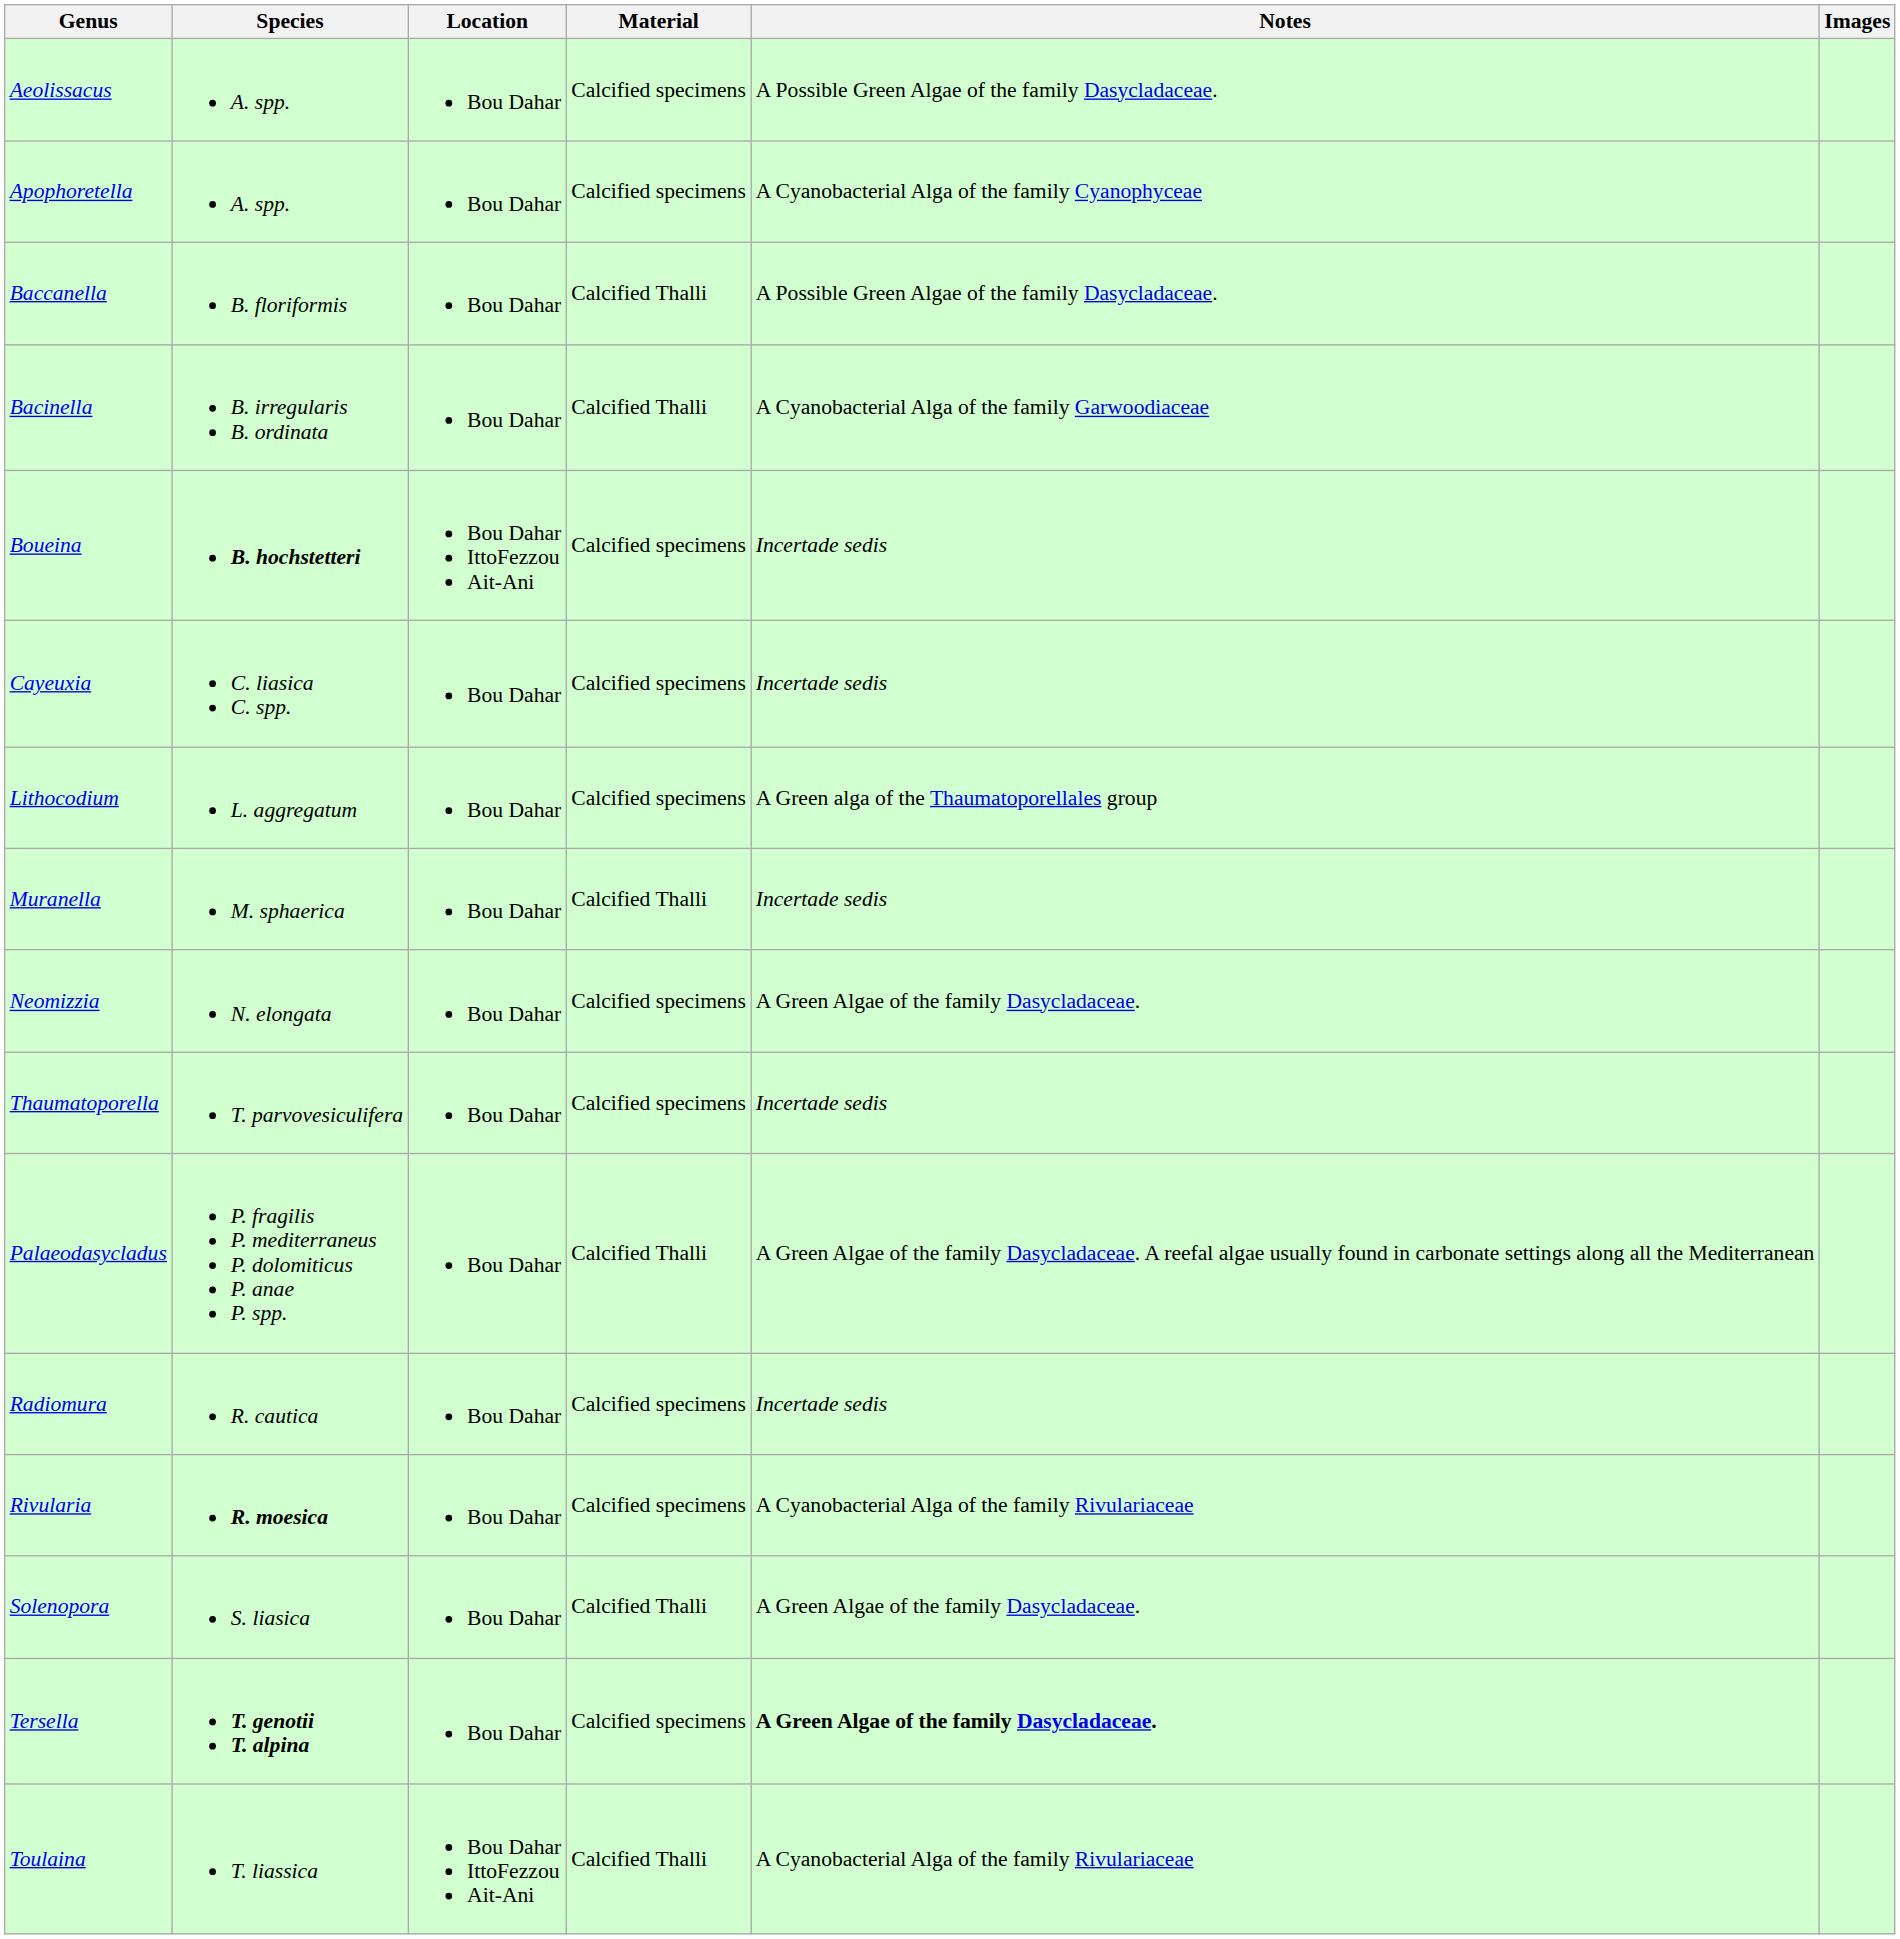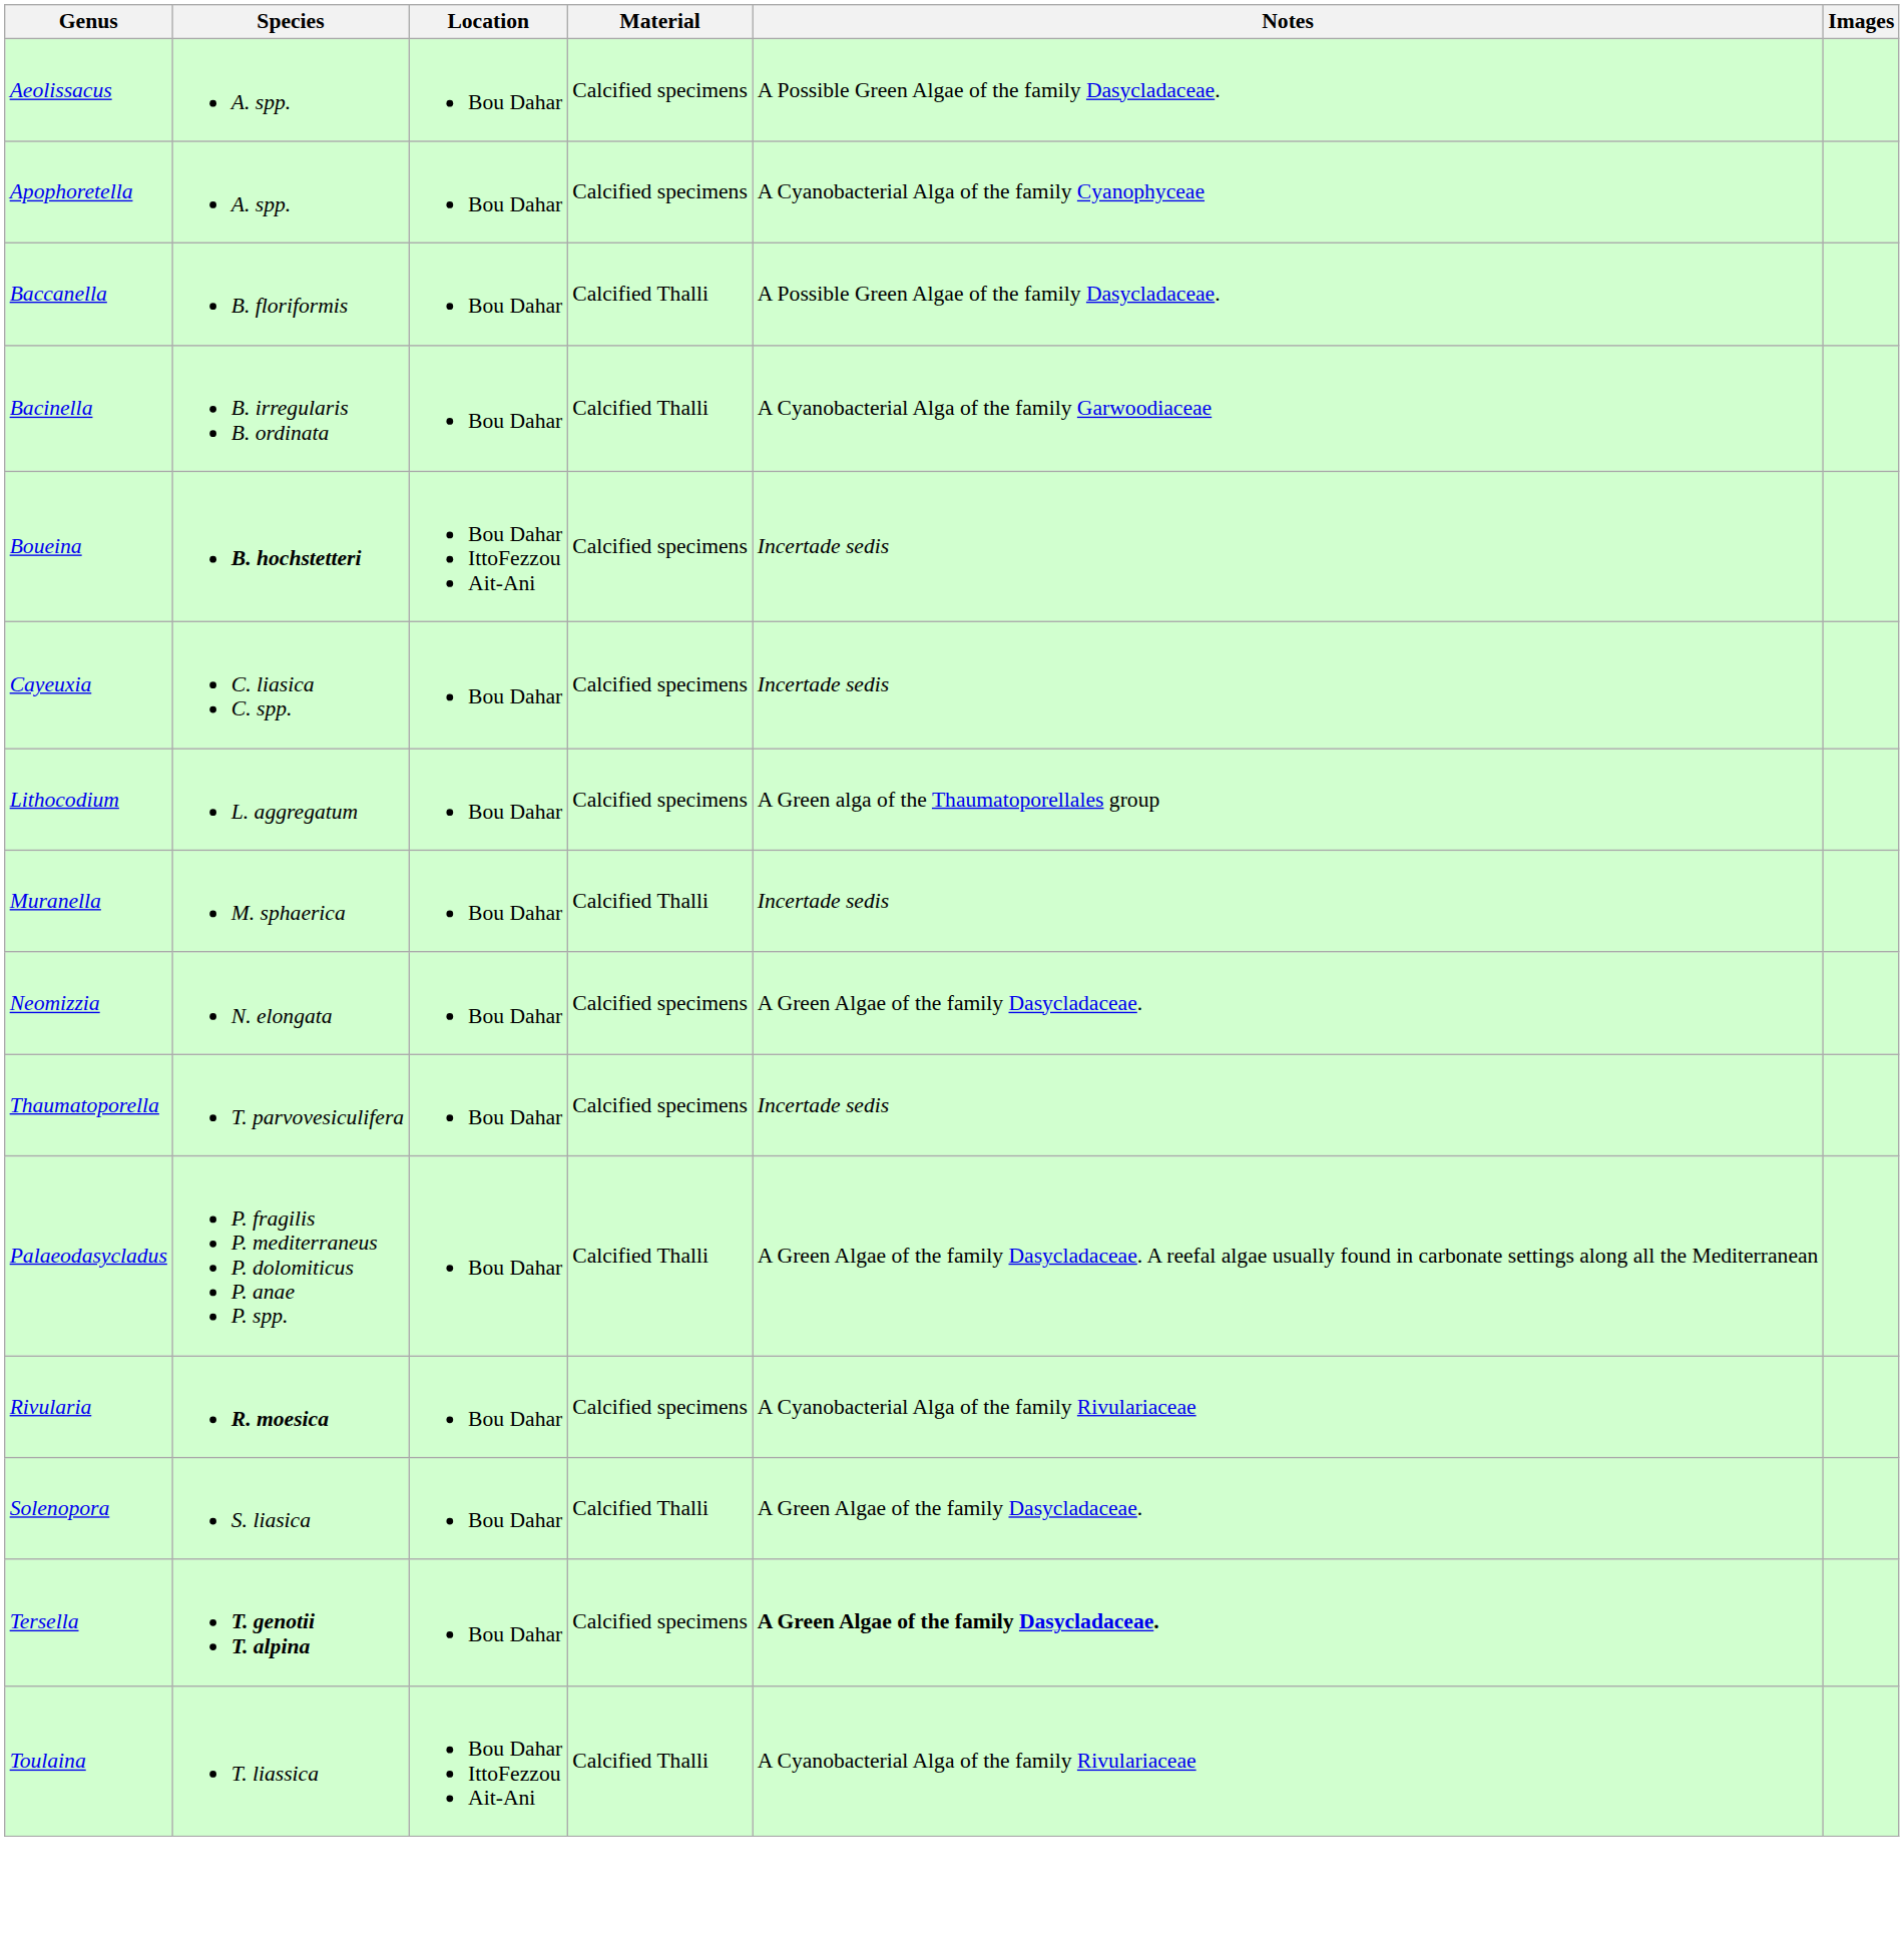 <table class="wikitable sortable">
 <tr>
 <th>Genus</th>
 <th>Species</th>
 <th>Location</th>
 <th>Material</th>
 <th>Notes</th>
 <th>Images</th>
 </tr>
 <tr>
 <td style="background:#D1FFCF;"><em><a href='#'>Aeolissacus</a></em></td>
 <td style="background:#D1FFCF;"><br><ul><li><em>A. spp.</em></li></ul></td>
 <td style="background:#D1FFCF;"><br><ul><li>Bou Dahar</li></ul></td>
 <td style="background:#D1FFCF;">Calcified specimens</td>
 <td style="background:#D1FFCF;">A Possible Green Algae of the family <a href='#'>Dasycladaceae</a>.</td>
 <td style="background:#D1FFCF;"></td>
 </tr>
 <tr>
 <td style="background:#D1FFCF;"><em><a href='#'>Apophoretella</a></em></td>
 <td style="background:#D1FFCF;"><br><ul><li><em>A. spp.</em></li></ul></td>
 <td style="background:#D1FFCF;"><br><ul><li>Bou Dahar</li></ul></td>
 <td style="background:#D1FFCF;">Calcified specimens</td>
 <td style="background:#D1FFCF;">A Cyanobacterial Alga of the family <a href='#'>Cyanophyceae</a></td>
 <td style="background:#D1FFCF;"></td>
 </tr>
 <tr>
 <td style="background:#D1FFCF;"><em><a href='#'>Baccanella</a></em></td>
 <td style="background:#D1FFCF;"><br><ul><li><em>B. floriformis</em></li></ul></td>
 <td style="background:#D1FFCF;"><br><ul><li>Bou Dahar</li></ul></td>
 <td style="background:#D1FFCF;">Calcified Thalli</td>
 <td style="background:#D1FFCF;">A Possible Green Algae of the family <a href='#'>Dasycladaceae</a>.</td>
 <td style="background:#D1FFCF;"></td>
 </tr>
 <tr>
 <td style="background:#D1FFCF;"><em><a href='#'>Bacinella</a></em></td>
 <td style="background:#D1FFCF;"><br><ul><li><em>B. irregularis</em></li><li><em>B. ordinata</em></li></ul></td>
 <td style="background:#D1FFCF;"><br><ul><li>Bou Dahar</li></ul></td>
 <td style="background:#D1FFCF;">Calcified Thalli</td>
 <td style="background:#D1FFCF;">A Cyanobacterial Alga of the family <a href='#'>Garwoodiaceae</a></td>
 <td style="background:#D1FFCF;"></td>
 </tr>
 <tr>
 <td style="background:#D1FFCF;"><em><a href='#'>Boueina</a></em></td>
 <td style="background:#D1FFCF;"><strong><br><ul><li><em>B. hochstetteri</em></li></ul></strong></td>
 <td style="background:#D1FFCF;"><br><ul><li>Bou Dahar</li><li>IttoFezzou</li><li>Ait-Ani</li></ul></td>
 <td style="background:#D1FFCF;">Calcified specimens</td>
 <td style="background:#D1FFCF;"><em>Incertade sedis</em></td>
 <td style="background:#D1FFCF;"></td>
 </tr>
 <tr>
 <td style="background:#D1FFCF;"><em><a href='#'>Cayeuxia</a></em></td>
 <td style="background:#D1FFCF;"><br><ul><li><em>C. liasica</em></li><li><em>C. spp.</em></li></ul></td>
 <td style="background:#D1FFCF;"><br><ul><li>Bou Dahar</li></ul></td>
 <td style="background:#D1FFCF;">Calcified specimens</td>
 <td style="background:#D1FFCF;"><em>Incertade sedis</em></td>
 <td style="background:#D1FFCF;"></td>
 </tr>
 <tr>
 <td style="background:#D1FFCF;"><em><a href='#'>Lithocodium</a></em></td>
 <td style="background:#D1FFCF;"><br><ul><li><em>L. aggregatum</em></li></ul></td>
 <td style="background:#D1FFCF;"><br><ul><li>Bou Dahar</li></ul></td>
 <td style="background:#D1FFCF;">Calcified specimens</td>
 <td style="background:#D1FFCF;">A Green alga of the <a href='#'>Thaumatoporellales</a> group  </td>
 <td style="background:#D1FFCF;"></td>
 </tr>
 <tr>
 <td style="background:#D1FFCF;"><em><a href='#'>Muranella</a></em></td>
 <td style="background:#D1FFCF;"><br><ul><li><em>M. sphaerica </em></li></ul></td>
 <td style="background:#D1FFCF;"><br><ul><li>Bou Dahar</li></ul></td>
 <td style="background:#D1FFCF;">Calcified Thalli</td>
 <td style="background:#D1FFCF;"><em>Incertade sedis</em></td>
 <td style="background:#D1FFCF;"></td>
 </tr>
 <tr>
 <td style="background:#D1FFCF;"><em><a href='#'>Neomizzia</a></em></td>
 <td style="background:#D1FFCF;"><br><ul><li><em>N. elongata</em></li></ul></td>
 <td style="background:#D1FFCF;"><br><ul><li>Bou Dahar</li></ul></td>
 <td style="background:#D1FFCF;">Calcified specimens</td>
 <td style="background:#D1FFCF;">A Green Algae of the family <a href='#'>Dasycladaceae</a>.</td>
 <td style="background:#D1FFCF;"></td>
 </tr>
 <tr>
 <td style="background:#D1FFCF;"><em><a href='#'>Thaumatoporella</a></em></td>
 <td style="background:#D1FFCF;"><br><ul><li><em>T. parvovesiculifera</em></li></ul></td>
 <td style="background:#D1FFCF;"><br><ul><li>Bou Dahar</li></ul></td>
 <td style="background:#D1FFCF;">Calcified specimens</td>
 <td style="background:#D1FFCF;"><em>Incertade sedis</em></td>
 <td style="background:#D1FFCF;"></td>
 </tr>
 <tr>
 <td style="background:#D1FFCF;"><em><a href='#'>Palaeodasycladus</a></em></td>
 <td style="background:#D1FFCF;"><br><ul><li><em>P. fragilis</em></li><li><em>P. mediterraneus</em></li><li><em>P. dolomiticus</em></li><li><em>P. anae</em></li><li><em>P. spp.</em></li></ul></td>
 <td style="background:#D1FFCF;"><br><ul><li>Bou Dahar</li></ul></td>
 <td style="background:#D1FFCF;">Calcified Thalli</td>
 <td style="background:#D1FFCF;">A Green Algae of the family <a href='#'>Dasycladaceae</a>. A reefal algae usually found in carbonate settings along all the Mediterranean</td>
 <td style="background:#D1FFCF;"></td>
 </tr>
 <tr>
-<td style="background:#D1FFCF;"><em><a href='#'>Radiomura</a></em></td>
-<td style="background:#D1FFCF;"><br><ul><li><em>R. cautica</em></li></ul></td>
-<td style="background:#D1FFCF;"><br><ul><li>Bou Dahar</li></ul></td>
-<td style="background:#D1FFCF;">Calcified specimens</td>
-<td style="background:#D1FFCF;"><em>Incertade sedis</em></td>
-<td style="background:#D1FFCF;"></td>
-</tr>
-<tr>
 <td style="background:#D1FFCF;"><a href='#'><em>Rivularia</em></a><em></em></td>
 <td style="background:#D1FFCF;"><strong><br><ul><li><em>R. moesica</em></li></ul></strong></td>
 <td style="background:#D1FFCF;"><br><ul><li>Bou Dahar</li></ul></td>
 <td style="background:#D1FFCF;">Calcified specimens</td>
 <td style="background:#D1FFCF;">A Cyanobacterial Alga of the family <a href='#'>Rivulariaceae</a></td>
 <td style="background:#D1FFCF;"></td>
 </tr>
 <tr>
 <td style="background:#D1FFCF;"><em><a href='#'>Solenopora</a></em></td>
 <td style="background:#D1FFCF;"><br><ul><li><em>S. liasica</em></li></ul></td>
 <td style="background:#D1FFCF;"><br><ul><li>Bou Dahar</li></ul></td>
 <td style="background:#D1FFCF;">Calcified Thalli</td>
 <td style="background:#D1FFCF;">A Green Algae of the family <a href='#'>Dasycladaceae</a>.</td>
 <td style="background:#D1FFCF;"></td>
 </tr>
 <tr>
 <td style="background:#D1FFCF;"><em><a href='#'>Tersella</a></em></td>
 <td style="background:#D1FFCF;"><strong><br><ul><li><em>T. genotii</em></li><li><em>T. alpina</em></li></ul></strong></td>
 <td style="background:#D1FFCF;"><br><ul><li>Bou Dahar</li></ul></td>
 <td style="background:#D1FFCF;">Calcified specimens</td>
 <td style="background:#D1FFCF;"><strong>A Green Algae of the family <a href='#'>Dasycladaceae</a>.</strong></td>
 <td style="background:#D1FFCF;"></td>
 </tr>
 <tr>
 <td style="background:#D1FFCF;"><em><a href='#'>Toulaina</a></em></td>
 <td style="background:#D1FFCF;"><br><ul><li><em>T. liassica</em></li></ul></td>
 <td style="background:#D1FFCF;"><br><ul><li>Bou Dahar</li><li>IttoFezzou</li><li>Ait-Ani</li></ul></td>
 <td style="background:#D1FFCF;">Calcified Thalli</td>
 <td style="background:#D1FFCF;">A Cyanobacterial Alga of the family <a href='#'>Rivulariaceae</a></td>
 <td style="background:#D1FFCF;"></td>
 </tr>
 </table>
